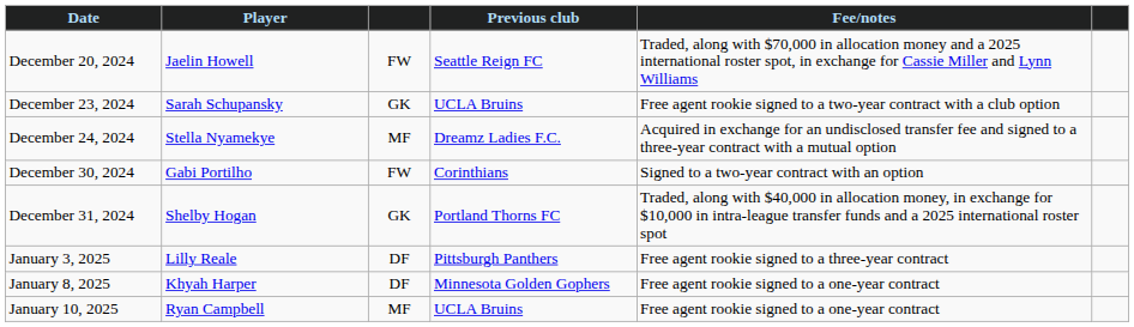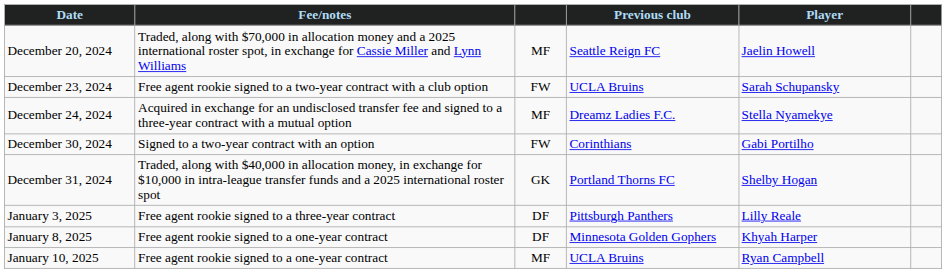 <table class="wikitable sortable">
 <tr>
 <th scope="col" style="background:#202121;color:#AFDBF5;width:150px" data-sort-type="date">Date</th>
-<th scope="col" style="background:#202121;color:#AFDBF5;width:200px">Player</th>
+<th scope="col" style="background:#202121;color:#AFDBF5;width:450px">Fee/notes</th>
 <th scope="col" style="background:#202121;color:#AFDBF5;width:55px"></th>
 <th scope="col" style="background:#202121;color:#AFDBF5;width:200px">Previous club</th>
-<th scope="col" style="background:#202121;color:#AFDBF5;width:450px">Fee/notes</th>
+<th scope="col" style="background:#202121;color:#AFDBF5;width:200px">Player</th>
 <th scope="col" style="background:#202121;color:#AFDBF5;width:30px"></th>
 </tr>
 <tr>
 <td>December 20, 2024</td>
+<td>Traded, along with $70,000 in allocation money and a 2025 international roster spot, in exchange for <a href='#'>Cassie Miller</a> and <a href='#'>Lynn Williams</a></td>
+<td align="center">MF</td>
+<td> <a href='#'>Seattle Reign FC</a></td>
 <td> <a href='#'>Jaelin Howell</a></td>
-<td align="center">FW</td>
-<td> <a href='#'>Seattle Reign FC</a></td>
-<td>Traded, along with $70,000 in allocation money and a 2025 international roster spot, in exchange for <a href='#'>Cassie Miller</a> and <a href='#'>Lynn Williams</a></td>
 <td></td>
 </tr>
 <tr>
 <td>December 23, 2024</td>
+<td>Free agent rookie signed to a two-year contract with a club option</td>
+<td align="center">FW</td>
+<td> <a href='#'>UCLA Bruins</a></td>
 <td> <a href='#'>Sarah Schupansky</a></td>
-<td align="center">GK</td>
-<td> <a href='#'>UCLA Bruins</a></td>
-<td>Free agent rookie signed to a two-year contract with a club option</td>
 <td></td>
 </tr>
 <tr>
 <td>December 24, 2024</td>
-<td> <a href='#'>Stella Nyamekye</a></td>
+<td>Acquired in exchange for an undisclosed transfer fee and signed to a three-year contract with a mutual option</td>
 <td align="center">MF</td>
 <td> <a href='#'>Dreamz Ladies F.C.</a></td>
-<td>Acquired in exchange for an undisclosed transfer fee and signed to a three-year contract with a mutual option</td>
+<td> <a href='#'>Stella Nyamekye</a></td>
 <td></td>
 </tr>
 <tr>
 <td>December 30, 2024</td>
-<td> <a href='#'>Gabi Portilho</a></td>
+<td>Signed to a two-year contract with an option</td>
 <td align="center">FW</td>
 <td> <a href='#'>Corinthians</a></td>
-<td>Signed to a two-year contract with an option</td>
+<td> <a href='#'>Gabi Portilho</a></td>
 <td></td>
 </tr>
 <tr>
 <td>December 31, 2024</td>
-<td> <a href='#'>Shelby Hogan</a></td>
+<td>Traded, along with $40,000 in allocation money, in exchange for $10,000 in intra-league transfer funds and a 2025 international roster spot</td>
 <td align="center">GK</td>
 <td> <a href='#'>Portland Thorns FC</a></td>
-<td>Traded, along with $40,000 in allocation money, in exchange for $10,000 in intra-league transfer funds and a 2025 international roster spot</td>
+<td> <a href='#'>Shelby Hogan</a></td>
 <td></td>
 </tr>
 <tr>
 <td>January 3, 2025</td>
-<td> <a href='#'>Lilly Reale</a></td>
+<td>Free agent rookie signed to a three-year contract</td>
 <td align="center">DF</td>
 <td> <a href='#'>Pittsburgh Panthers</a></td>
-<td>Free agent rookie signed to a three-year contract</td>
+<td> <a href='#'>Lilly Reale</a></td>
 <td></td>
 </tr>
 <tr>
 <td>January 8, 2025</td>
-<td> <a href='#'>Khyah Harper</a></td>
+<td>Free agent rookie signed to a one-year contract</td>
 <td align="center">DF</td>
 <td> <a href='#'>Minnesota Golden Gophers</a></td>
-<td>Free agent rookie signed to a one-year contract</td>
+<td> <a href='#'>Khyah Harper</a></td>
 <td></td>
 </tr>
 <tr>
 <td>January 10, 2025</td>
-<td> <a href='#'>Ryan Campbell</a></td>
+<td>Free agent rookie signed to a one-year contract</td>
 <td align="center">MF</td>
 <td> <a href='#'>UCLA Bruins</a></td>
-<td>Free agent rookie signed to a one-year contract</td>
+<td> <a href='#'>Ryan Campbell</a></td>
 <td></td>
 </tr>
 </table>
